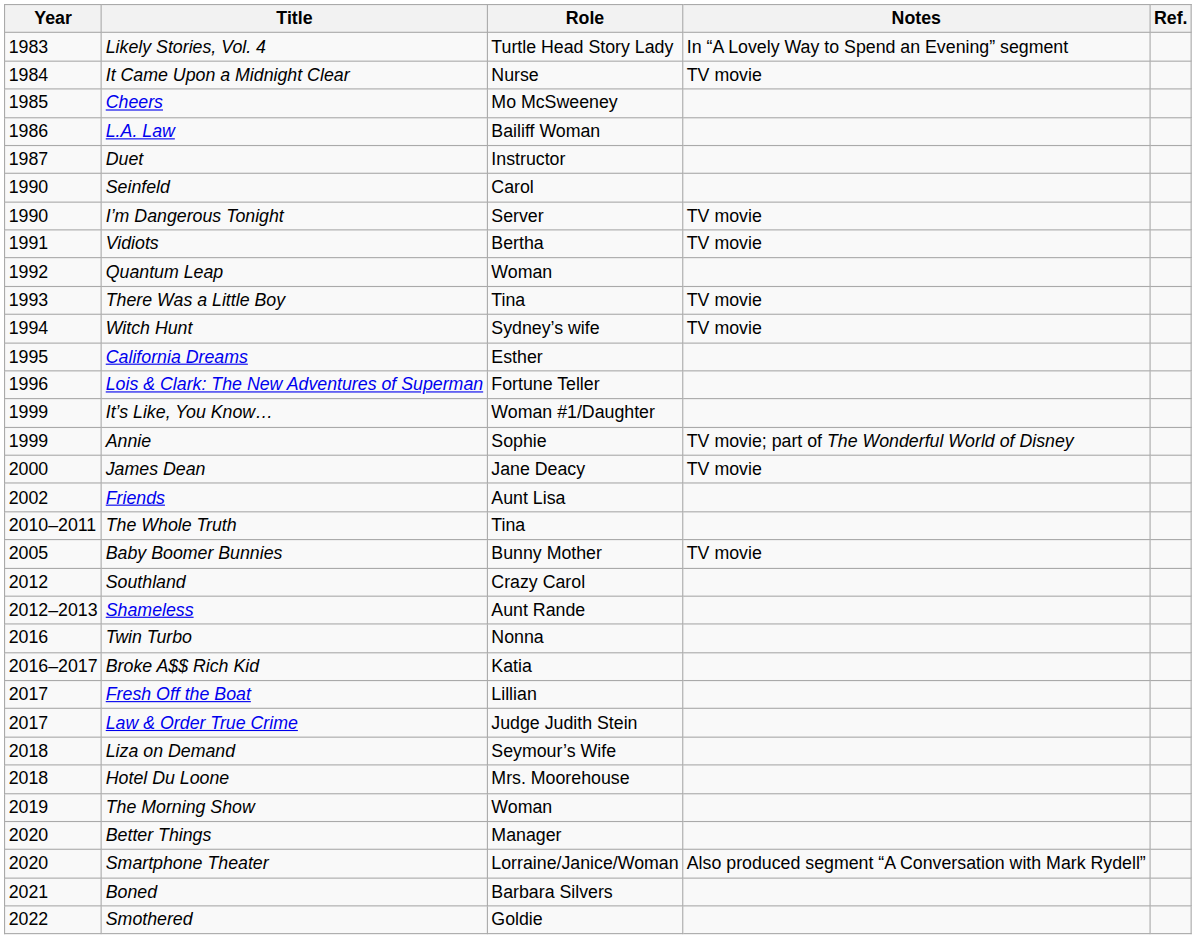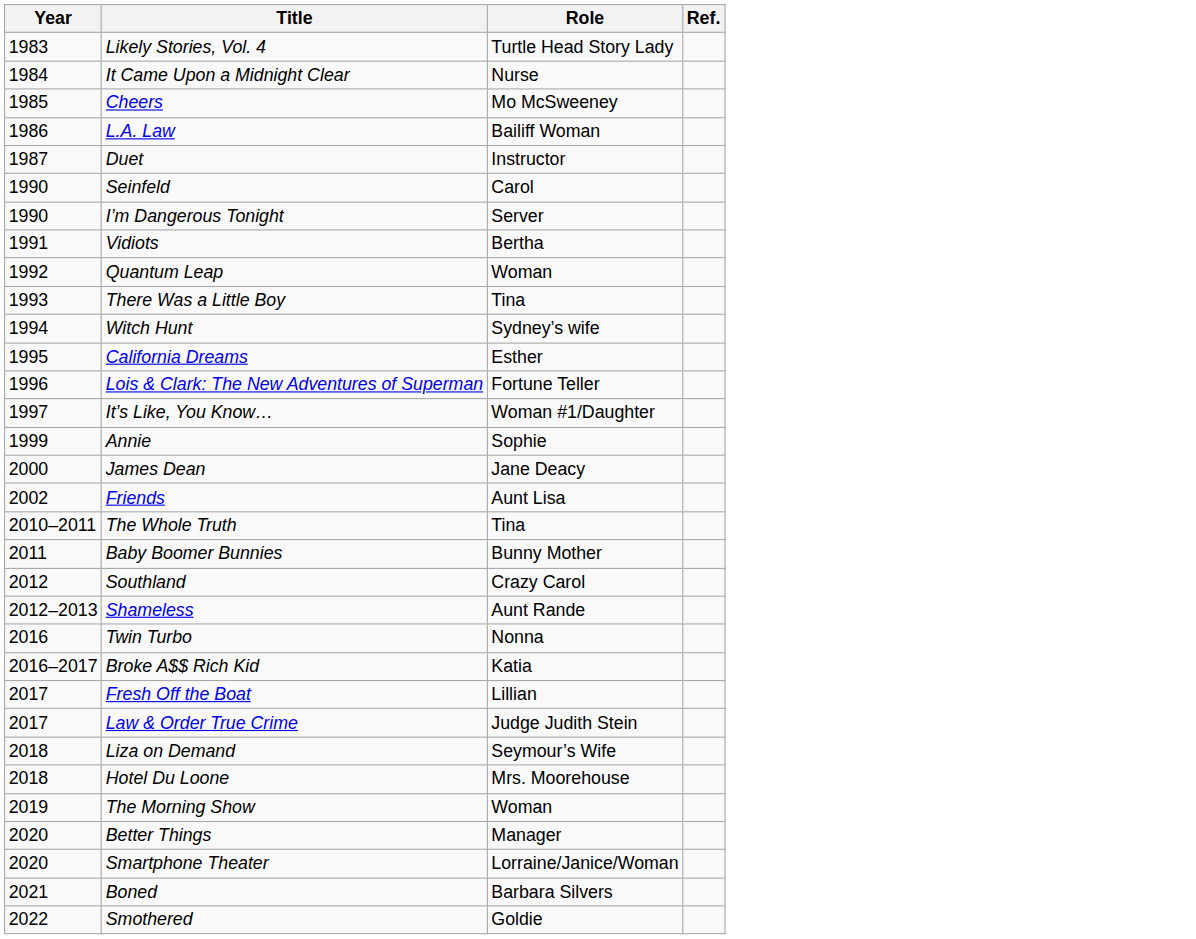 <table class="wikitable">
 <tr>
 <th>Year</th>
 <th>Title</th>
 <th>Role</th>
-<th>Notes</th>
 <th>Ref.</th>
 </tr>
 <tr>
 <td>1983</td>
 <td><em>Likely Stories, Vol. 4</em></td>
 <td>Turtle Head Story Lady</td>
-<td>In “A Lovely Way to Spend an Evening” segment</td>
 <td></td>
 </tr>
 <tr>
 <td>1984</td>
 <td><em>It Came Upon a Midnight Clear</em></td>
 <td>Nurse</td>
-<td>TV movie</td>
 <td></td>
 </tr>
 <tr>
 <td>1985</td>
 <td><em><a href='#'>Cheers</a></em></td>
 <td>Mo McSweeney</td>
 <td></td>
-<td></td>
 </tr>
 <tr>
 <td>1986</td>
 <td><em><a href='#'>L.A. Law</a></em></td>
 <td>Bailiff Woman</td>
-<td></td>
 <td></td>
 </tr>
 <tr>
 <td>1987</td>
 <td><em>Duet</em></td>
 <td>Instructor</td>
 <td></td>
-<td></td>
 </tr>
 <tr>
 <td>1990</td>
 <td><em>Seinfeld</em></td>
 <td>Carol</td>
 <td></td>
-<td></td>
 </tr>
 <tr>
 <td>1990</td>
 <td><em>I’m Dangerous Tonight</em></td>
 <td>Server</td>
-<td>TV movie</td>
 <td></td>
 </tr>
 <tr>
 <td>1991</td>
 <td><em>Vidiots</em></td>
 <td>Bertha</td>
-<td>TV movie</td>
 <td></td>
 </tr>
 <tr>
 <td>1992</td>
 <td><em>Quantum Leap</em></td>
 <td>Woman</td>
 <td></td>
-<td></td>
 </tr>
 <tr>
 <td>1993</td>
 <td><em>There Was a Little Boy</em></td>
 <td>Tina</td>
-<td>TV movie</td>
 <td></td>
 </tr>
 <tr>
 <td>1994</td>
 <td><em>Witch Hunt</em></td>
 <td>Sydney’s wife</td>
-<td>TV movie</td>
 <td></td>
 </tr>
 <tr>
 <td>1995</td>
 <td><em><a href='#'>California Dreams</a></em></td>
 <td>Esther</td>
 <td></td>
-<td></td>
 </tr>
 <tr>
 <td>1996</td>
 <td><em><a href='#'>Lois & Clark: The New Adventures of Superman</a></em></td>
 <td>Fortune Teller</td>
 <td></td>
-<td></td>
 </tr>
 <tr>
-<td>1999</td>
+<td>1997</td>
 <td><em>It’s Like, You Know…</em></td>
 <td>Woman #1/Daughter</td>
-<td></td>
 <td></td>
 </tr>
 <tr>
 <td>1999</td>
 <td><em>Annie</em></td>
 <td>Sophie</td>
-<td>TV movie; part of <em>The Wonderful World of Disney</em></td>
 <td></td>
 </tr>
 <tr>
 <td>2000</td>
 <td><em>James Dean</em></td>
 <td>Jane Deacy</td>
-<td>TV movie</td>
 <td></td>
 </tr>
 <tr>
 <td>2002</td>
 <td><em><a href='#'>Friends</a></em></td>
 <td>Aunt Lisa</td>
 <td></td>
-<td></td>
 </tr>
 <tr>
 <td>2010–2011</td>
 <td><em>The Whole Truth</em></td>
 <td>Tina</td>
 <td></td>
-<td></td>
 </tr>
 <tr>
-<td>2005</td>
+<td>2011</td>
 <td><em>Baby Boomer Bunnies</em></td>
 <td>Bunny Mother</td>
-<td>TV movie</td>
 <td></td>
 </tr>
 <tr>
 <td>2012</td>
 <td><em>Southland</em></td>
 <td>Crazy Carol</td>
 <td></td>
-<td></td>
 </tr>
 <tr>
 <td>2012–2013</td>
 <td><em><a href='#'>Shameless</a></em></td>
 <td>Aunt Rande</td>
-<td></td>
 <td></td>
 </tr>
 <tr>
 <td>2016</td>
 <td><em>Twin Turbo</em></td>
 <td>Nonna</td>
 <td></td>
-<td></td>
 </tr>
 <tr>
 <td>2016–2017</td>
 <td><em>Broke A$$ Rich Kid</em></td>
 <td>Katia</td>
-<td></td>
 <td></td>
 </tr>
 <tr>
 <td>2017</td>
 <td><em><a href='#'>Fresh Off the Boat</a></em></td>
 <td>Lillian</td>
 <td></td>
-<td></td>
 </tr>
 <tr>
 <td>2017</td>
 <td><em><a href='#'>Law & Order True Crime</a></em></td>
 <td>Judge Judith Stein</td>
-<td></td>
 <td></td>
 </tr>
 <tr>
 <td>2018</td>
 <td><em>Liza on Demand</em></td>
 <td>Seymour’s Wife</td>
 <td></td>
-<td></td>
 </tr>
 <tr>
 <td>2018</td>
 <td><em>Hotel Du Loone</em></td>
 <td>Mrs. Moorehouse</td>
-<td></td>
 <td></td>
 </tr>
 <tr>
 <td>2019</td>
 <td><em>The Morning Show</em></td>
 <td>Woman</td>
 <td></td>
-<td></td>
 </tr>
 <tr>
 <td>2020</td>
 <td><em>Better Things</em></td>
 <td>Manager</td>
 <td></td>
-<td></td>
 </tr>
 <tr>
 <td>2020</td>
 <td><em>Smartphone Theater</em></td>
 <td>Lorraine/Janice/Woman</td>
-<td>Also produced segment “A Conversation with Mark Rydell”</td>
 <td></td>
 </tr>
 <tr>
 <td>2021</td>
 <td><em>Boned</em></td>
 <td>Barbara Silvers</td>
 <td></td>
-<td></td>
 </tr>
 <tr>
 <td>2022</td>
 <td><em>Smothered</em></td>
 <td>Goldie</td>
 <td></td>
-<td></td>
 </tr>
 </table>
